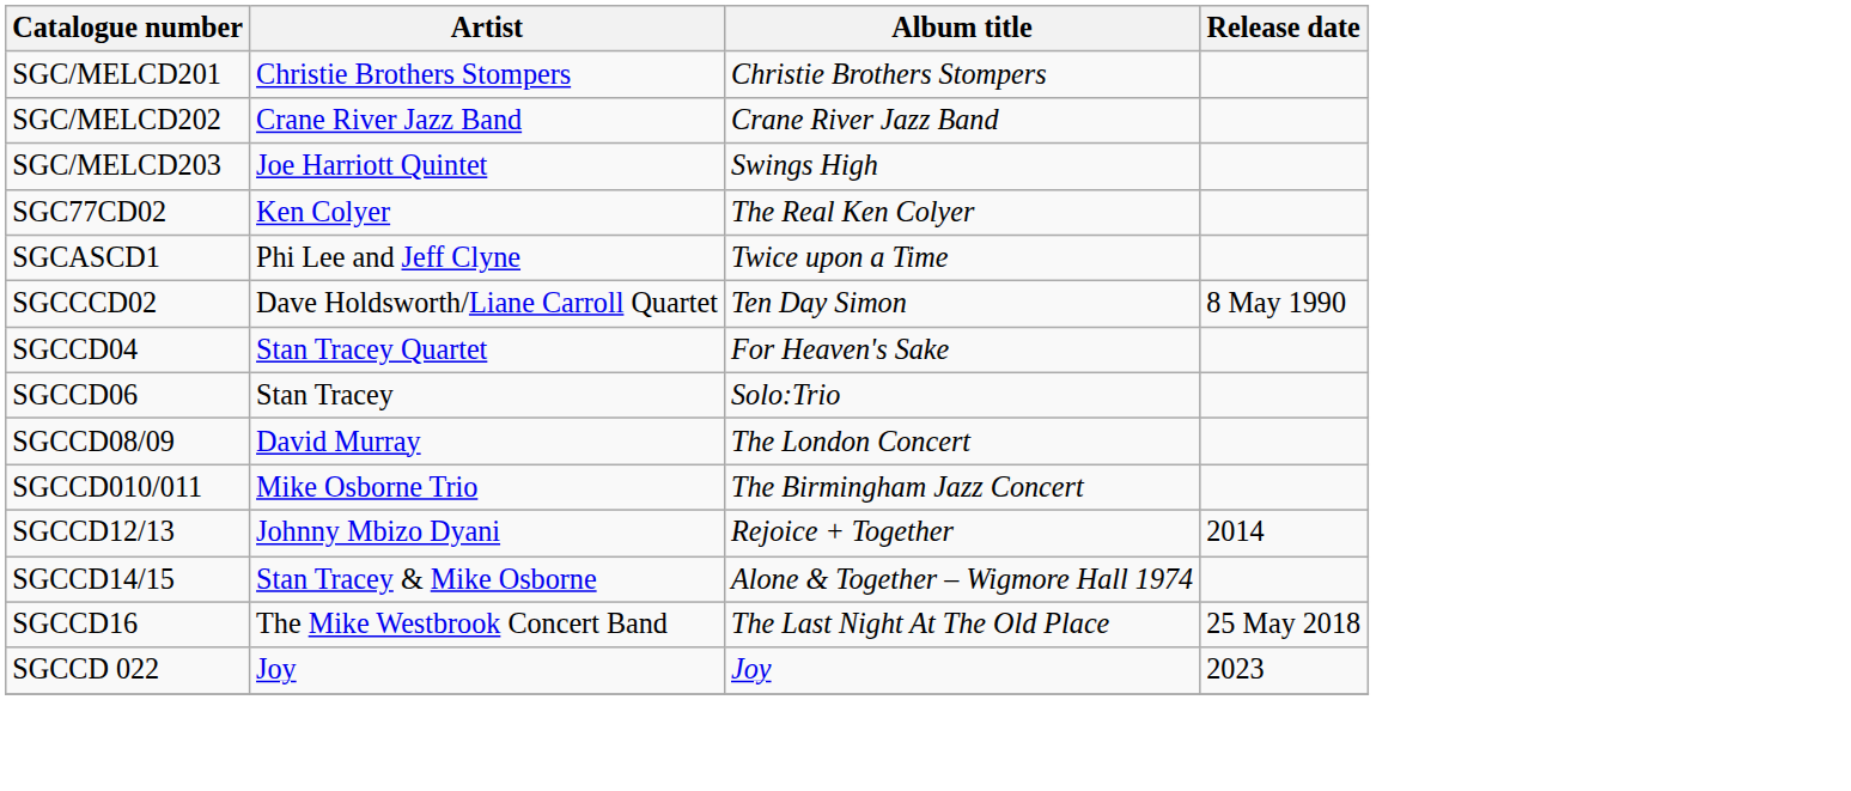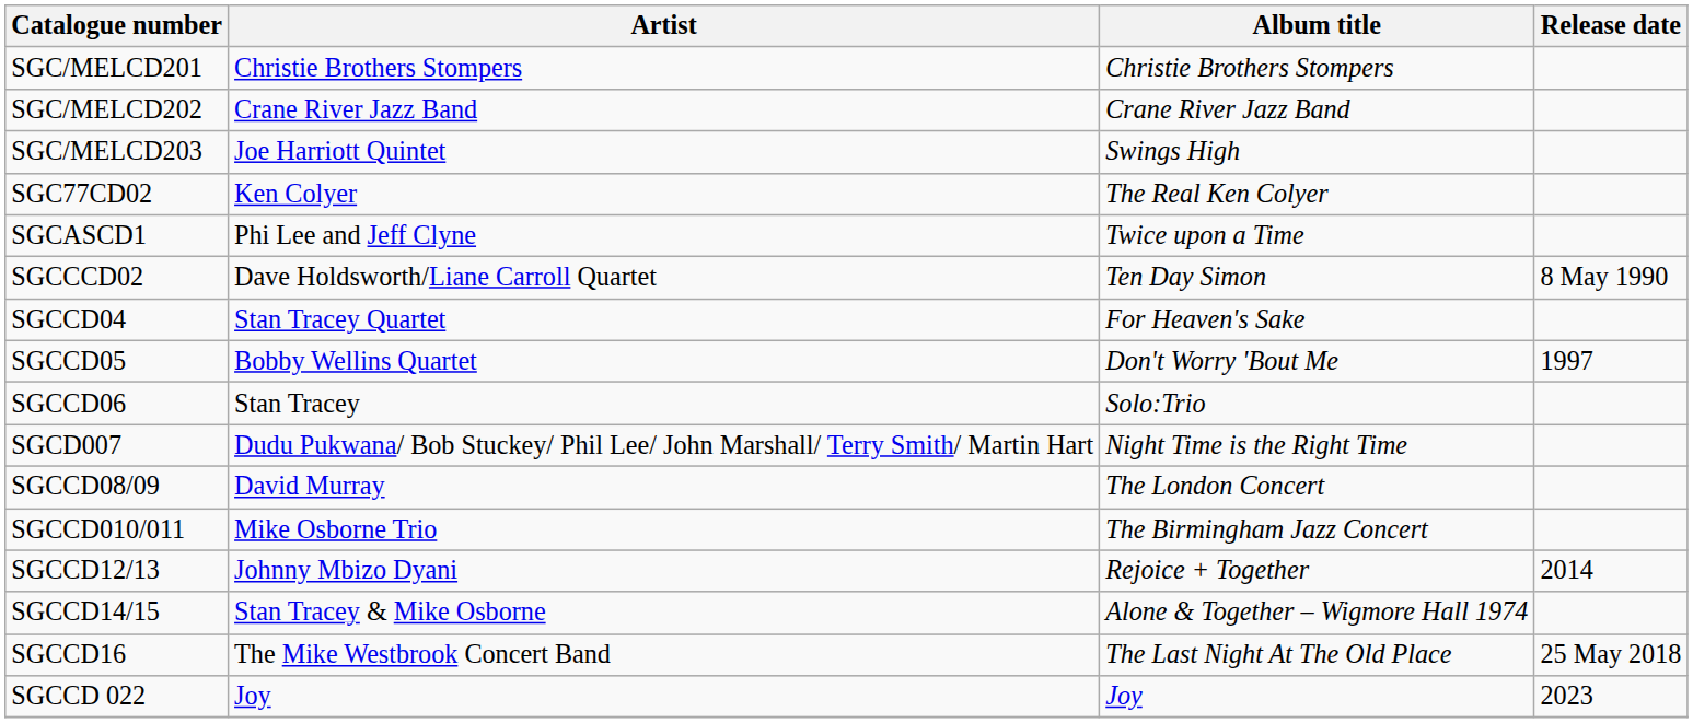 <table class="wikitable">
 <tr>
 <th>Catalogue number</th>
 <th>Artist</th>
 <th>Album title</th>
 <th>Release date</th>
 </tr>
 <tr>
 <td>SGC/MELCD201</td>
 <td><a href='#'>Christie Brothers Stompers</a></td>
 <td><em>Christie Brothers Stompers</em></td>
 <td></td>
 </tr>
 <tr>
 <td>SGC/MELCD202</td>
 <td><a href='#'>Crane River Jazz Band</a></td>
 <td><em>Crane River Jazz Band</em></td>
 <td></td>
 </tr>
 <tr>
 <td>SGC/MELCD203</td>
 <td><a href='#'>Joe Harriott Quintet</a></td>
 <td><em>Swings High</em></td>
 <td></td>
 </tr>
 <tr>
 <td>SGC77CD02</td>
 <td><a href='#'>Ken Colyer</a></td>
 <td><em>The Real Ken Colyer</em></td>
 <td></td>
 </tr>
 <tr>
 <td>SGCASCD1</td>
 <td>Phi Lee and <a href='#'>Jeff Clyne</a></td>
 <td><em>Twice upon a Time</em></td>
 <td></td>
 </tr>
 <tr>
 <td>SGCCCD02</td>
 <td>Dave Holdsworth/<a href='#'>Liane Carroll</a> Quartet</td>
 <td><em>Ten Day Simon</em></td>
 <td>8 May 1990</td>
 </tr>
 <tr>
 <td>SGCCD04</td>
 <td><a href='#'>Stan Tracey Quartet</a></td>
 <td><em>For Heaven's Sake</em></td>
 <td></td>
 </tr>
 <tr>
+<td>SGCCD05</td>
+<td><a href='#'>Bobby Wellins Quartet</a></td>
+<td><em>Don't Worry 'Bout Me</em></td>
+<td>1997</td>
+</tr>
+<tr>
 <td>SGCCD06</td>
 <td>Stan Tracey</td>
 <td><em>Solo:Trio</em></td>
+<td></td>
+</tr>
+<tr>
+<td>SGCD007</td>
+<td><a href='#'>Dudu Pukwana</a>/ Bob Stuckey/ Phil Lee/ John Marshall/ <a href='#'>Terry Smith</a>/ Martin Hart</td>
+<td><em>Night Time is the Right Time</em></td>
 <td></td>
 </tr>
 <tr>
 <td>SGCCD08/09</td>
 <td><a href='#'>David Murray</a></td>
 <td><em>The London Concert</em></td>
 <td></td>
 </tr>
 <tr>
 <td>SGCCD010/011</td>
 <td><a href='#'>Mike Osborne Trio</a></td>
 <td><em>The Birmingham Jazz Concert</em></td>
 <td></td>
 </tr>
 <tr>
 <td>SGCCD12/13</td>
 <td><a href='#'>Johnny Mbizo Dyani</a></td>
 <td><em>Rejoice + Together </em></td>
 <td>2014</td>
 </tr>
 <tr>
 <td>SGCCD14/15</td>
 <td><a href='#'>Stan Tracey</a> & <a href='#'>Mike Osborne</a></td>
 <td><em>Alone & Together – Wigmore Hall 1974</em></td>
 <td></td>
 </tr>
 <tr>
 <td>SGCCD16</td>
 <td>The <a href='#'>Mike Westbrook</a> Concert Band</td>
 <td><em>The Last Night At The Old Place</em></td>
 <td>25 May 2018</td>
 </tr>
 <tr>
 <td>SGCCD 022</td>
 <td><a href='#'>Joy</a></td>
 <td><em><a href='#'>Joy</a></em></td>
 <td>2023</td>
 </tr>
 <tr>
 </tr>
 </table>
